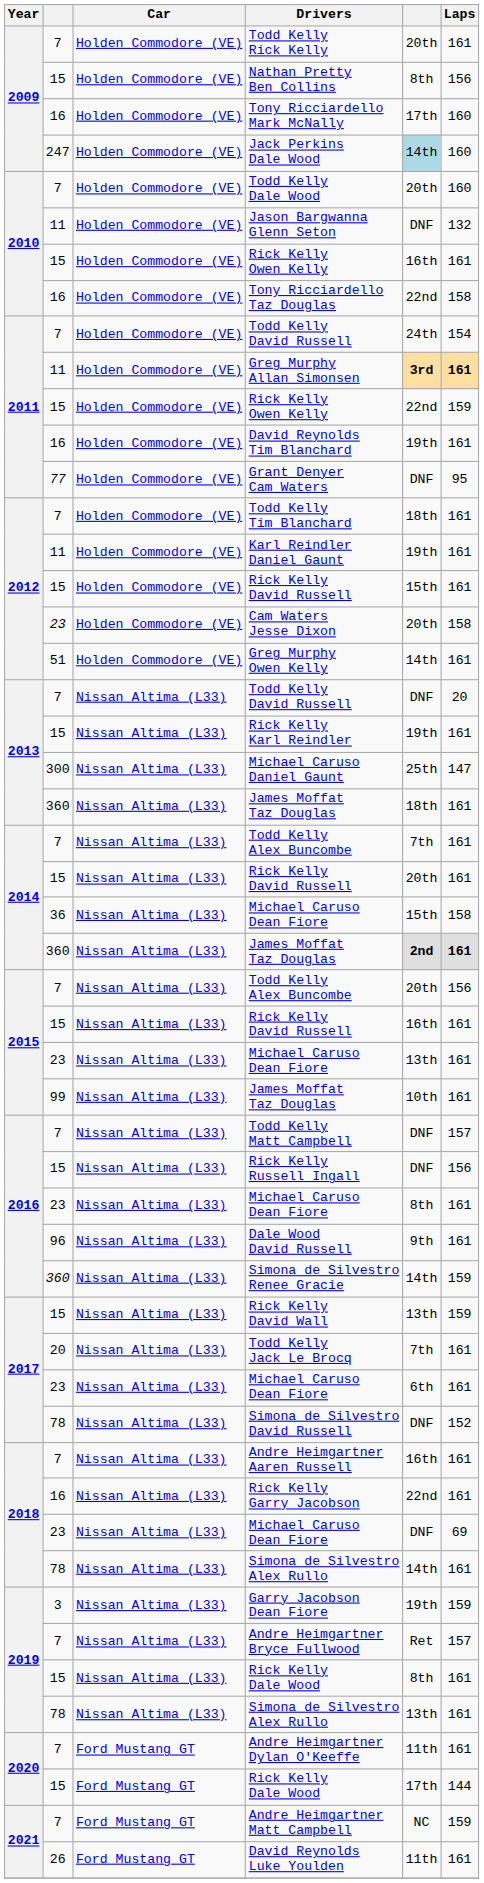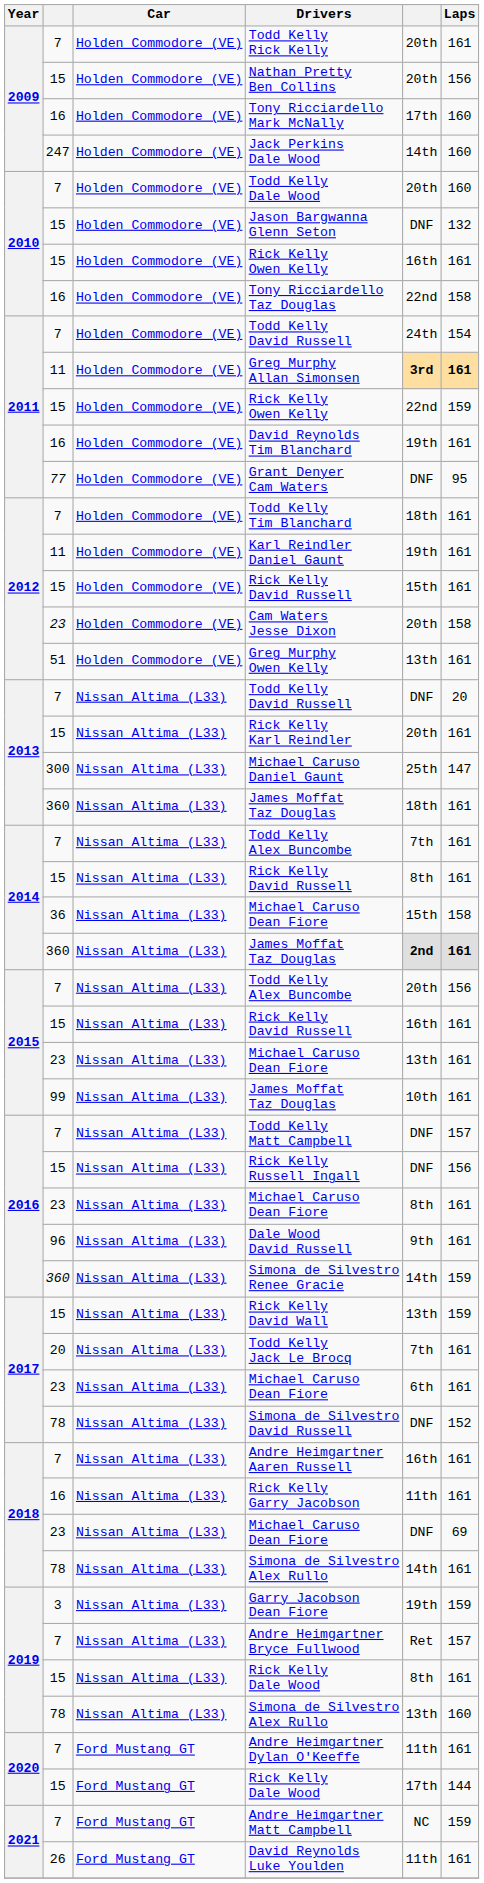 <table class="wikitable" style="font-size: 95%;">
 <tr>
 <th>Year</th>
 <th></th>
 <th>Car</th>
 <th>Drivers</th>
 <th></th>
 <th>Laps</th>
 </tr>
 <tr>
 <th rowspan=4><a href='#'>2009</a></th>
 <td align=center>7</td>
 <td><a href='#'>Holden Commodore (VE)</a></td>
 <td> <a href='#'>Todd Kelly</a><br> <a href='#'>Rick Kelly</a></td>
 <td align=center>20th</td>
 <td align=center>161</td>
 </tr>
 <tr>
 <td align=center>15</td>
 <td><a href='#'>Holden Commodore (VE)</a></td>
 <td> <a href='#'>Nathan Pretty</a><br> <a href='#'>Ben Collins</a></td>
-<td align=center>8th</td>
+<td align=center>20th</td>
 <td align=center>156</td>
 </tr>
 <tr>
 <td align=center>16</td>
 <td><a href='#'>Holden Commodore (VE)</a></td>
 <td> <a href='#'>Tony Ricciardello</a><br> <a href='#'>Mark McNally</a></td>
 <td align=center>17th</td>
 <td align=center>160</td>
 </tr>
 <tr>
 <td align=center>247</td>
 <td><a href='#'>Holden Commodore (VE)</a></td>
 <td> <a href='#'>Jack Perkins</a><br> <a href='#'>Dale Wood</a></td>
-<td align=center style="background: lightblue;">14th</td>
+<td align=center>14th</td>
 <td align=center>160</td>
 </tr>
 <tr>
 <th rowspan=4><a href='#'>2010</a></th>
 <td align=center>7</td>
 <td><a href='#'>Holden Commodore (VE)</a></td>
 <td> <a href='#'>Todd Kelly</a><br> <a href='#'>Dale Wood</a></td>
 <td align=center>20th</td>
 <td align=center>160</td>
 </tr>
 <tr>
-<td align=center>11</td>
+<td align=center>15</td>
 <td><a href='#'>Holden Commodore (VE)</a></td>
 <td> <a href='#'>Jason Bargwanna</a><br> <a href='#'>Glenn Seton</a></td>
 <td align=center>DNF</td>
 <td align=center>132</td>
 </tr>
 <tr>
 <td align=center>15</td>
 <td><a href='#'>Holden Commodore (VE)</a></td>
 <td> <a href='#'>Rick Kelly</a><br> <a href='#'>Owen Kelly</a></td>
 <td align=center>16th</td>
 <td align=center>161</td>
 </tr>
 <tr>
 <td align=center>16</td>
 <td><a href='#'>Holden Commodore (VE)</a></td>
 <td> <a href='#'>Tony Ricciardello</a><br> <a href='#'>Taz Douglas</a></td>
 <td align=center>22nd</td>
 <td align=center>158</td>
 </tr>
 <tr>
 <th rowspan=5><a href='#'>2011</a></th>
 <td align=center>7</td>
 <td><a href='#'>Holden Commodore (VE)</a></td>
 <td> <a href='#'>Todd Kelly</a><br> <a href='#'>David Russell</a></td>
 <td align=center>24th</td>
 <td align=center>154</td>
 </tr>
 <tr>
 <td align=center>11</td>
 <td><a href='#'>Holden Commodore (VE)</a></td>
 <td> <a href='#'>Greg Murphy</a><br> <a href='#'>Allan Simonsen</a></td>
 <td align=center style=background:#ffdf9f><strong>3rd</strong></td>
 <td align=center style=background:#ffdf9f><strong>161</strong></td>
 </tr>
 <tr>
 <td align=center>15</td>
 <td><a href='#'>Holden Commodore (VE)</a></td>
 <td> <a href='#'>Rick Kelly</a><br> <a href='#'>Owen Kelly</a></td>
 <td align=center>22nd</td>
 <td align=center>159</td>
 </tr>
 <tr>
 <td align=center>16</td>
 <td><a href='#'>Holden Commodore (VE)</a></td>
 <td> <a href='#'>David Reynolds</a><br> <a href='#'>Tim Blanchard</a></td>
 <td align=center>19th</td>
 <td align=center>161</td>
 </tr>
 <tr>
 <td align=center><em>77</em></td>
 <td><a href='#'>Holden Commodore (VE)</a></td>
 <td> <a href='#'>Grant Denyer</a><br> <a href='#'>Cam Waters</a></td>
 <td align=center>DNF</td>
 <td align=center>95</td>
 </tr>
 <tr>
 <th rowspan=5><a href='#'>2012</a></th>
 <td align=center>7</td>
 <td><a href='#'>Holden Commodore (VE)</a></td>
 <td> <a href='#'>Todd Kelly</a><br> <a href='#'>Tim Blanchard</a></td>
 <td align=center>18th</td>
 <td align=center>161</td>
 </tr>
 <tr>
 <td align=center>11</td>
 <td><a href='#'>Holden Commodore (VE)</a></td>
 <td> <a href='#'>Karl Reindler</a><br> <a href='#'>Daniel Gaunt</a></td>
 <td align=center>19th</td>
 <td align=center>161</td>
 </tr>
 <tr>
 <td align=center>15</td>
 <td><a href='#'>Holden Commodore (VE)</a></td>
 <td> <a href='#'>Rick Kelly</a><br> <a href='#'>David Russell</a></td>
 <td align=center>15th</td>
 <td align=center>161</td>
 </tr>
 <tr>
 <td align=center><em>23</em></td>
 <td><a href='#'>Holden Commodore (VE)</a></td>
 <td> <a href='#'>Cam Waters</a><br> <a href='#'>Jesse Dixon</a></td>
 <td align=center>20th</td>
 <td align=center>158</td>
 </tr>
 <tr>
 <td align=center>51</td>
 <td><a href='#'>Holden Commodore (VE)</a></td>
 <td> <a href='#'>Greg Murphy</a><br> <a href='#'>Owen Kelly</a></td>
-<td align=center>14th</td>
+<td align=center>13th</td>
 <td align=center>161</td>
 </tr>
 <tr>
 <th rowspan=4><a href='#'>2013</a></th>
 <td align=center>7</td>
 <td><a href='#'>Nissan Altima (L33)</a></td>
 <td> <a href='#'>Todd Kelly</a><br> <a href='#'>David Russell</a></td>
 <td align=center>DNF</td>
 <td align=center>20</td>
 </tr>
 <tr>
 <td align=center>15</td>
 <td><a href='#'>Nissan Altima (L33)</a></td>
 <td> <a href='#'>Rick Kelly</a><br> <a href='#'>Karl Reindler</a></td>
-<td align=center>19th</td>
+<td align=center>20th</td>
 <td align=center>161</td>
 </tr>
 <tr>
 <td align=center>300</td>
 <td><a href='#'>Nissan Altima (L33)</a></td>
 <td> <a href='#'>Michael Caruso</a><br> <a href='#'>Daniel Gaunt</a></td>
 <td align=center>25th</td>
 <td align=center>147</td>
 </tr>
 <tr>
 <td align=center>360</td>
 <td><a href='#'>Nissan Altima (L33)</a></td>
 <td> <a href='#'>James Moffat</a><br> <a href='#'>Taz Douglas</a></td>
 <td align=center>18th</td>
 <td align=center>161</td>
 </tr>
 <tr>
 <th rowspan=4><a href='#'>2014</a></th>
 <td align=center>7</td>
 <td><a href='#'>Nissan Altima (L33)</a></td>
 <td> <a href='#'>Todd Kelly</a><br> <a href='#'>Alex Buncombe</a></td>
 <td align=center>7th</td>
 <td align=center>161</td>
 </tr>
 <tr>
 <td align=center>15</td>
 <td><a href='#'>Nissan Altima (L33)</a></td>
 <td> <a href='#'>Rick Kelly</a><br> <a href='#'>David Russell</a></td>
-<td align=center>20th</td>
+<td align=center>8th</td>
 <td align=center>161</td>
 </tr>
 <tr>
 <td align=center>36</td>
 <td><a href='#'>Nissan Altima (L33)</a></td>
 <td> <a href='#'>Michael Caruso</a><br> <a href='#'>Dean Fiore</a></td>
 <td align=center>15th</td>
 <td align=center>158</td>
 </tr>
 <tr>
 <td align=center>360</td>
 <td><a href='#'>Nissan Altima (L33)</a></td>
 <td> <a href='#'>James Moffat</a><br> <a href='#'>Taz Douglas</a></td>
 <td align=center style=background:#dfdfdf><strong>2nd</strong></td>
 <td align=center style=background:#dfdfdf><strong>161</strong></td>
 </tr>
 <tr>
 <th rowspan=4><a href='#'>2015</a></th>
 <td align=center>7</td>
 <td><a href='#'>Nissan Altima (L33)</a></td>
 <td> <a href='#'>Todd Kelly</a><br> <a href='#'>Alex Buncombe</a></td>
 <td align=center>20th</td>
 <td align=center>156</td>
 </tr>
 <tr>
 <td align=center>15</td>
 <td><a href='#'>Nissan Altima (L33)</a></td>
 <td> <a href='#'>Rick Kelly</a><br> <a href='#'>David Russell</a></td>
 <td align=center>16th</td>
 <td align=center>161</td>
 </tr>
 <tr>
 <td align=center>23</td>
 <td><a href='#'>Nissan Altima (L33)</a></td>
 <td> <a href='#'>Michael Caruso</a><br> <a href='#'>Dean Fiore</a></td>
 <td align=center>13th</td>
 <td align=center>161</td>
 </tr>
 <tr>
 <td align=center>99</td>
 <td><a href='#'>Nissan Altima (L33)</a></td>
 <td> <a href='#'>James Moffat</a><br> <a href='#'>Taz Douglas</a></td>
 <td align=center>10th</td>
 <td align=center>161</td>
 </tr>
 <tr>
 <th rowspan=5><a href='#'>2016</a></th>
 <td align=center>7</td>
 <td><a href='#'>Nissan Altima (L33)</a></td>
 <td> <a href='#'>Todd Kelly</a><br> <a href='#'>Matt Campbell</a></td>
 <td align=center>DNF</td>
 <td align=center>157</td>
 </tr>
 <tr>
 <td align=center>15</td>
 <td><a href='#'>Nissan Altima (L33)</a></td>
 <td> <a href='#'>Rick Kelly</a><br> <a href='#'>Russell Ingall</a></td>
 <td align=center>DNF</td>
 <td align=center>156</td>
 </tr>
 <tr>
 <td align=center>23</td>
 <td><a href='#'>Nissan Altima (L33)</a></td>
 <td> <a href='#'>Michael Caruso</a><br> <a href='#'>Dean Fiore</a></td>
 <td align=center>8th</td>
 <td align=center>161</td>
 </tr>
 <tr>
 <td align=center>96</td>
 <td><a href='#'>Nissan Altima (L33)</a></td>
 <td> <a href='#'>Dale Wood</a><br> <a href='#'>David Russell</a></td>
 <td align=center>9th</td>
 <td align=center>161</td>
 </tr>
 <tr>
 <td align=center><em>360</em></td>
 <td><a href='#'>Nissan Altima (L33)</a></td>
 <td> <a href='#'>Simona de Silvestro</a><br> <a href='#'>Renee Gracie</a></td>
 <td align=center>14th</td>
 <td align=center>159</td>
 </tr>
 <tr>
 <th rowspan=4><a href='#'>2017</a></th>
 <td align=center>15</td>
 <td><a href='#'>Nissan Altima (L33)</a></td>
 <td> <a href='#'>Rick Kelly</a><br> <a href='#'>David Wall</a></td>
 <td align=center>13th</td>
 <td align=center>159</td>
 </tr>
 <tr>
 <td align=center>20</td>
 <td><a href='#'>Nissan Altima (L33)</a></td>
 <td> <a href='#'>Todd Kelly</a><br> <a href='#'>Jack Le Brocq</a></td>
 <td align=center>7th</td>
 <td align=center>161</td>
 </tr>
 <tr>
 <td align=center>23</td>
 <td><a href='#'>Nissan Altima (L33)</a></td>
 <td> <a href='#'>Michael Caruso</a><br> <a href='#'>Dean Fiore</a></td>
 <td align=center>6th</td>
 <td align=center>161</td>
 </tr>
 <tr>
 <td align=center>78</td>
 <td><a href='#'>Nissan Altima (L33)</a></td>
 <td> <a href='#'>Simona de Silvestro</a><br> <a href='#'>David Russell</a></td>
 <td align=center>DNF</td>
 <td align=center>152</td>
 </tr>
 <tr>
 <th rowspan=4><a href='#'>2018</a></th>
 <td align=center>7</td>
 <td><a href='#'>Nissan Altima (L33)</a></td>
 <td> <a href='#'>Andre Heimgartner</a><br> <a href='#'>Aaren Russell</a></td>
 <td align=center>16th</td>
 <td align=center>161</td>
 </tr>
 <tr>
 <td align=center>16</td>
 <td><a href='#'>Nissan Altima (L33)</a></td>
 <td> <a href='#'>Rick Kelly</a><br> <a href='#'>Garry Jacobson</a></td>
-<td align=center>22nd</td>
+<td align=center>11th</td>
 <td align=center>161</td>
 </tr>
 <tr>
 <td align=center>23</td>
 <td><a href='#'>Nissan Altima (L33)</a></td>
 <td> <a href='#'>Michael Caruso</a><br> <a href='#'>Dean Fiore</a></td>
 <td align=center>DNF</td>
 <td align=center>69</td>
 </tr>
 <tr>
 <td align=center>78</td>
 <td><a href='#'>Nissan Altima (L33)</a></td>
 <td> <a href='#'>Simona de Silvestro</a><br> <a href='#'>Alex Rullo</a></td>
 <td align=center>14th</td>
 <td align=center>161</td>
 </tr>
 <tr>
 <th rowspan=4><a href='#'>2019</a></th>
 <td align=center>3</td>
 <td><a href='#'>Nissan Altima (L33)</a></td>
 <td> <a href='#'>Garry Jacobson</a><br> <a href='#'>Dean Fiore</a></td>
 <td align=center>19th</td>
 <td align=center>159</td>
 </tr>
 <tr>
 <td align=center>7</td>
 <td><a href='#'>Nissan Altima (L33)</a></td>
 <td> <a href='#'>Andre Heimgartner</a><br> <a href='#'>Bryce Fullwood</a></td>
 <td align=center>Ret</td>
 <td align=center>157</td>
 </tr>
 <tr>
 <td align=center>15</td>
 <td><a href='#'>Nissan Altima (L33)</a></td>
 <td> <a href='#'>Rick Kelly</a><br> <a href='#'>Dale Wood</a></td>
 <td align=center>8th</td>
 <td align=center>161</td>
 </tr>
 <tr>
 <td align=center>78</td>
 <td><a href='#'>Nissan Altima (L33)</a></td>
 <td> <a href='#'>Simona de Silvestro</a><br> <a href='#'>Alex Rullo</a></td>
 <td align=center>13th</td>
-<td align=center>161</td>
+<td align=center>160</td>
 </tr>
 <tr>
 <th rowspan=2><a href='#'>2020</a></th>
 <td align=center>7</td>
 <td><a href='#'>Ford Mustang GT</a></td>
 <td> <a href='#'>Andre Heimgartner</a><br> <a href='#'>Dylan O'Keeffe</a></td>
 <td align=center>11th</td>
 <td align=center>161</td>
 </tr>
 <tr>
 <td align=center>15</td>
 <td><a href='#'>Ford Mustang GT</a></td>
 <td> <a href='#'>Rick Kelly</a><br> <a href='#'>Dale Wood</a></td>
 <td align=center>17th</td>
 <td align=center>144</td>
 </tr>
 <tr>
 <th rowspan=2><a href='#'>2021</a></th>
 <td align=center>7</td>
 <td><a href='#'>Ford Mustang GT</a></td>
 <td> <a href='#'>Andre Heimgartner</a><br> <a href='#'>Matt Campbell</a></td>
 <td align=center>NC</td>
 <td align=center>159</td>
 </tr>
 <tr>
 <td align=center>26</td>
 <td><a href='#'>Ford Mustang GT</a></td>
 <td> <a href='#'>David Reynolds</a><br> <a href='#'>Luke Youlden</a></td>
 <td align=center>11th</td>
 <td align=center>161</td>
 </tr>
 <tr>
 </tr>
 </table>
